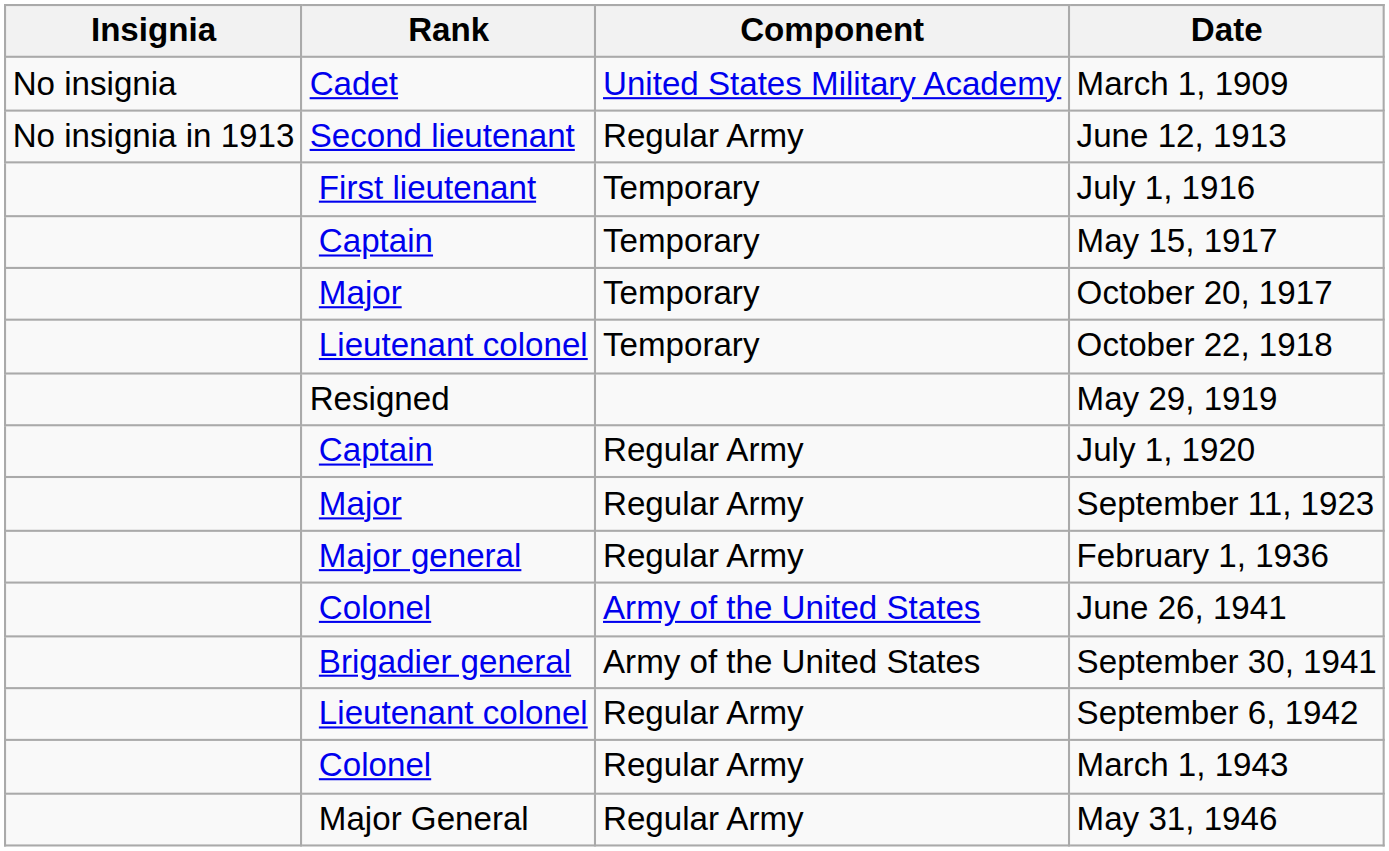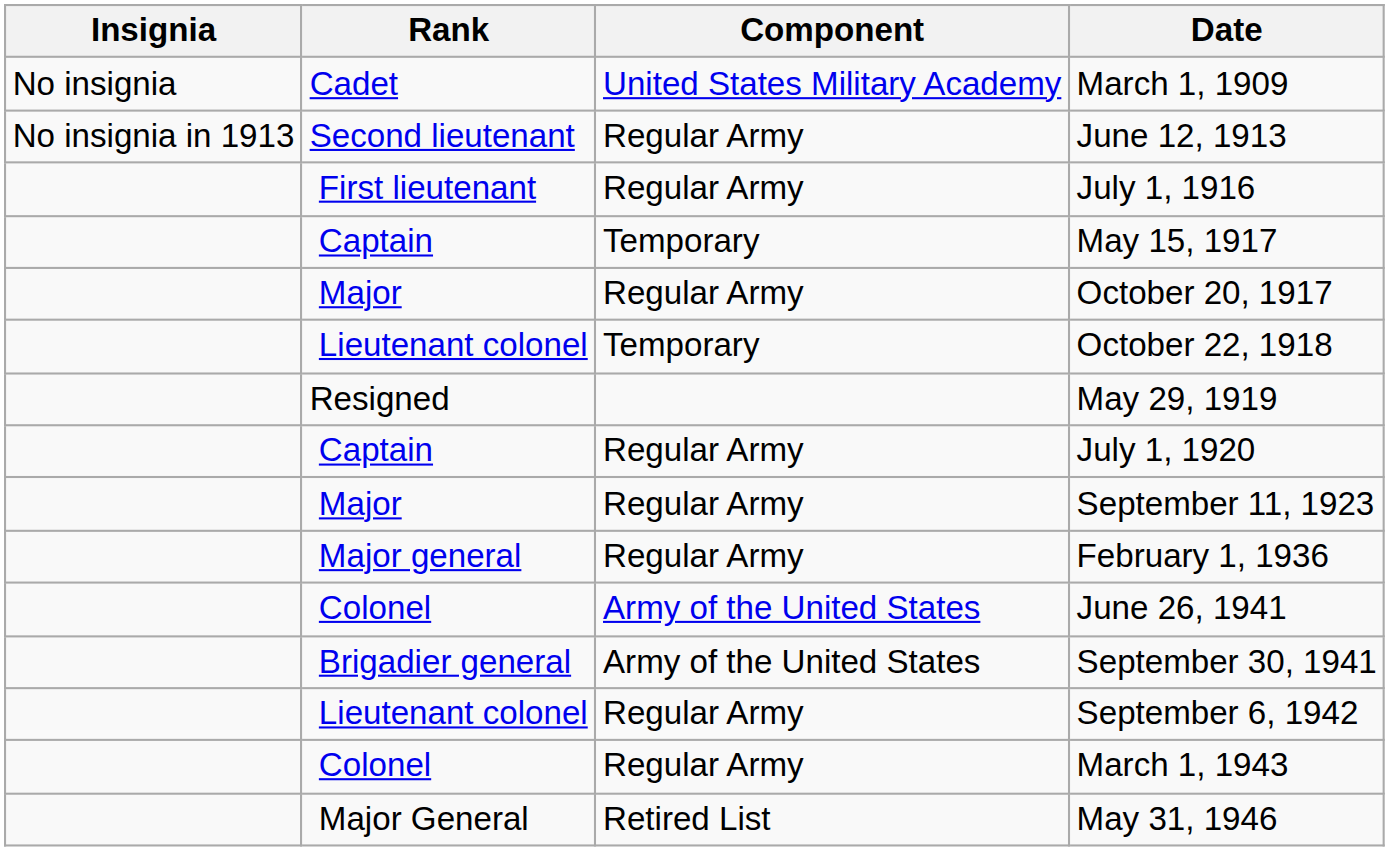 <table class="wikitable">
 <tr>
 <th>Insignia</th>
 <th>Rank</th>
 <th>Component</th>
 <th>Date</th>
 </tr>
 <tr>
 <td> No insignia</td>
 <td><a href='#'>Cadet</a></td>
 <td><a href='#'>United States Military Academy</a></td>
 <td>March 1, 1909</td>
 </tr>
 <tr>
 <td> No insignia in 1913</td>
 <td><a href='#'>Second lieutenant</a></td>
 <td>Regular Army</td>
 <td>June 12, 1913</td>
 </tr>
 <tr>
 <td></td>
 <td> <a href='#'>First lieutenant</a></td>
-<td>Temporary</td>
+<td>Regular Army</td>
 <td>July 1, 1916</td>
 </tr>
 <tr>
 <td></td>
 <td> <a href='#'>Captain</a></td>
 <td>Temporary</td>
 <td>May 15, 1917</td>
 </tr>
 <tr>
 <td></td>
 <td> <a href='#'>Major</a></td>
-<td>Temporary</td>
+<td>Regular Army</td>
 <td>October 20, 1917</td>
 </tr>
 <tr>
 <td></td>
 <td> <a href='#'>Lieutenant colonel</a></td>
 <td>Temporary</td>
 <td>October 22, 1918</td>
 </tr>
 <tr>
 <td></td>
 <td>Resigned</td>
 <td></td>
 <td>May 29, 1919</td>
 </tr>
 <tr>
 <td></td>
 <td> <a href='#'>Captain</a></td>
 <td>Regular Army</td>
 <td>July 1, 1920</td>
 </tr>
 <tr>
 <td></td>
 <td> <a href='#'>Major</a></td>
 <td>Regular Army</td>
 <td>September 11, 1923</td>
 </tr>
 <tr>
 <td></td>
 <td> <a href='#'>Major general</a></td>
 <td>Regular Army</td>
 <td>February 1, 1936</td>
 </tr>
 <tr>
 <td></td>
 <td> <a href='#'>Colonel</a></td>
 <td><a href='#'>Army of the United States</a></td>
 <td>June 26, 1941</td>
 </tr>
 <tr>
 <td></td>
 <td> <a href='#'>Brigadier general</a></td>
 <td>Army of the United States</td>
 <td>September 30, 1941</td>
 </tr>
 <tr>
 <td></td>
 <td> <a href='#'>Lieutenant colonel</a></td>
 <td>Regular Army</td>
 <td>September 6, 1942</td>
 </tr>
 <tr>
 <td></td>
 <td> <a href='#'>Colonel</a></td>
 <td>Regular Army</td>
 <td>March 1, 1943</td>
 </tr>
 <tr>
 <td></td>
 <td> Major General</td>
-<td>Regular Army</td>
+<td>Retired List</td>
 <td>May 31, 1946</td>
 </tr>
 </table>
